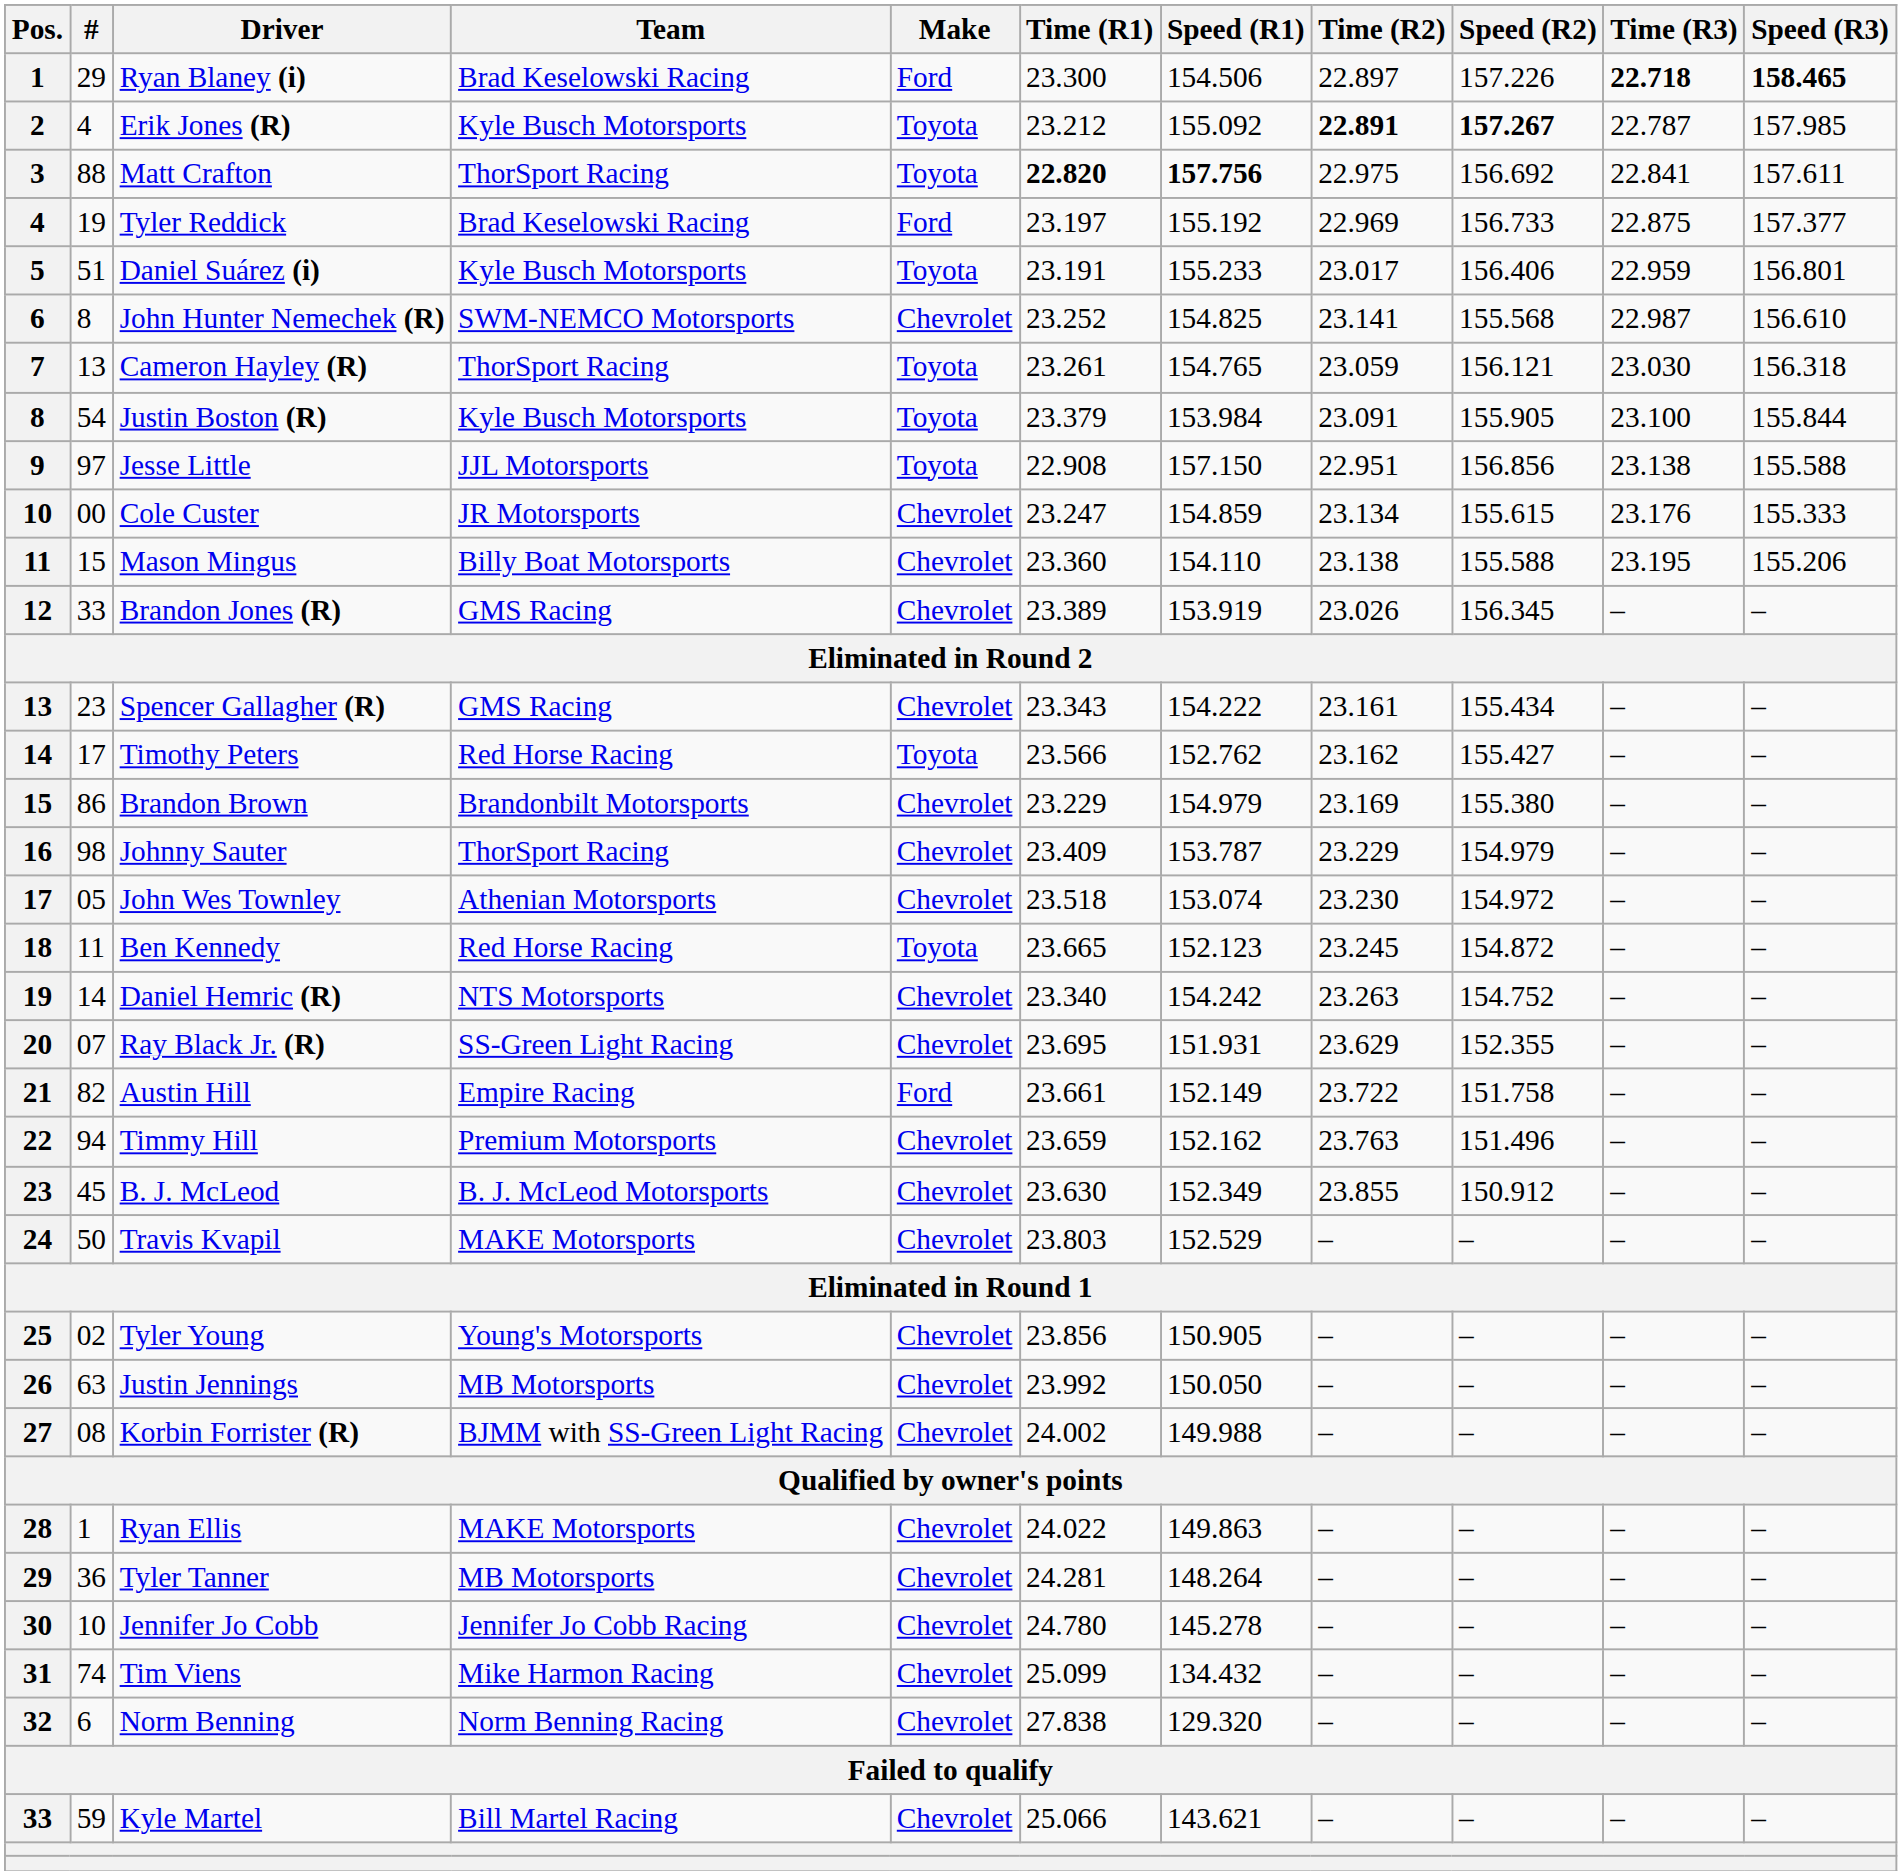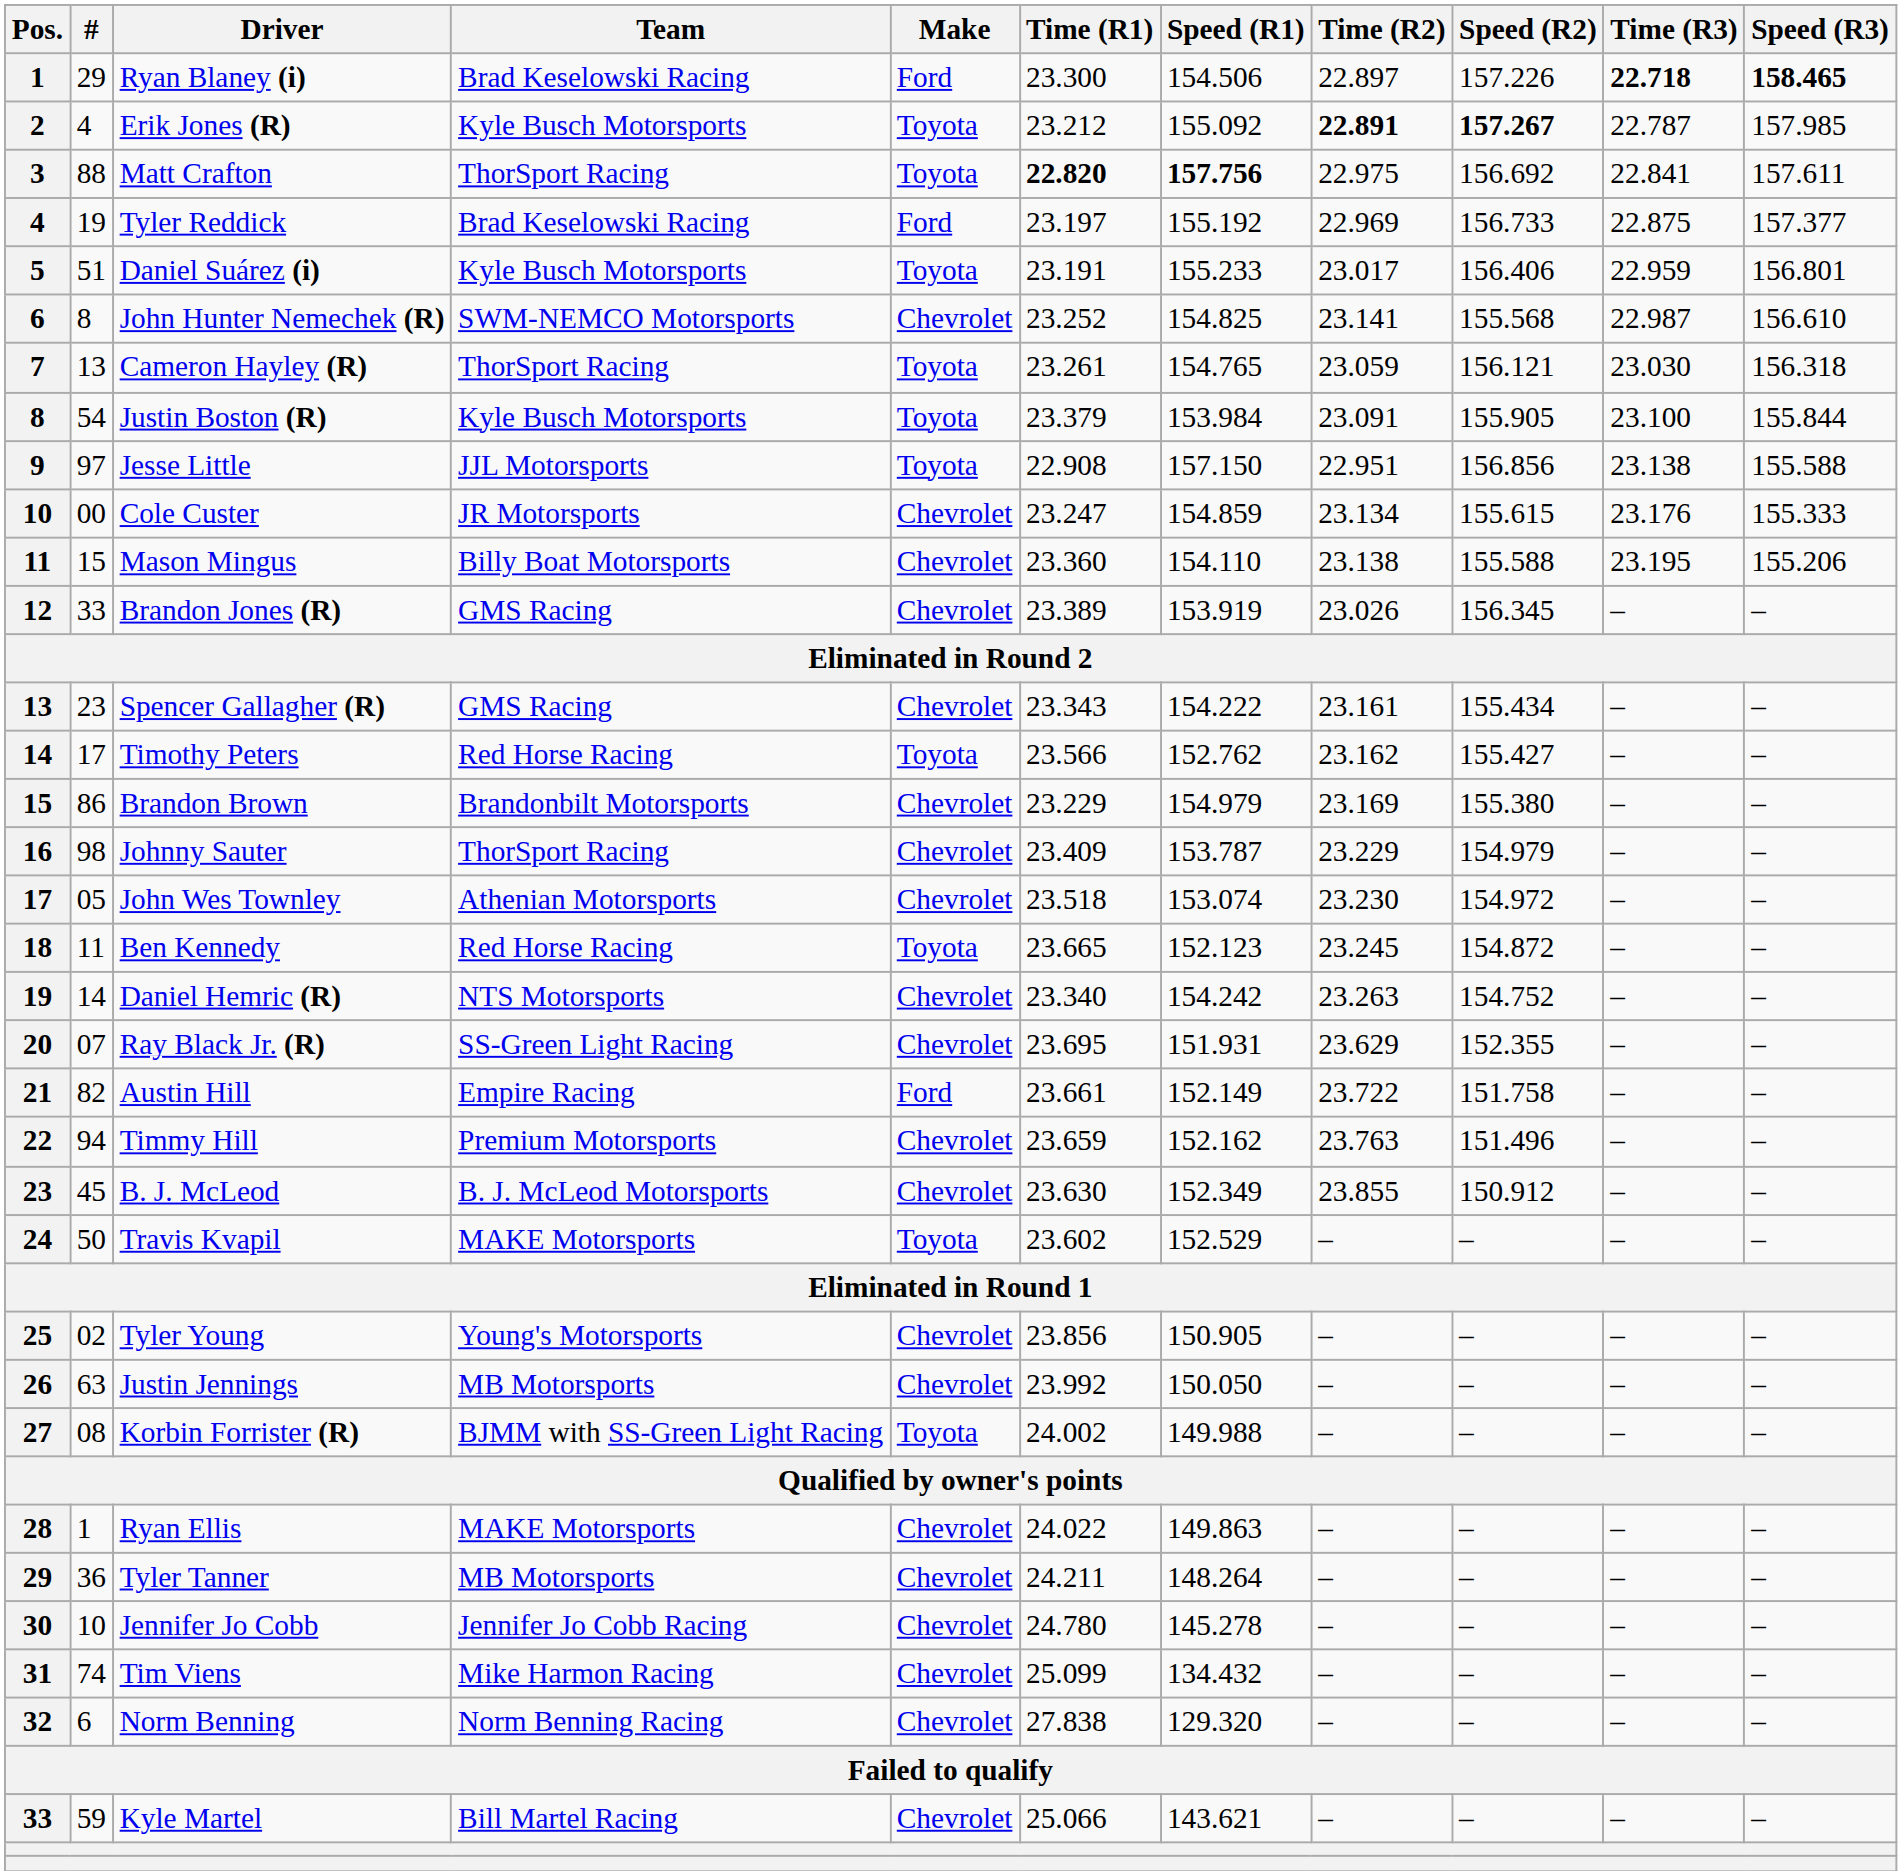 <table class="wikitable" style="font-size:95%">
 <tr>
 <th>Pos.</th>
 <th>#</th>
 <th>Driver</th>
 <th>Team</th>
 <th>Make</th>
 <th>Time (R1)</th>
 <th>Speed (R1)</th>
 <th>Time (R2)</th>
 <th>Speed (R2)</th>
 <th>Time (R3)</th>
 <th>Speed (R3)</th>
 </tr>
 <tr>
 <th>1</th>
 <td>29</td>
 <td><a href='#'>Ryan Blaney</a> <strong>(i)</strong></td>
 <td><a href='#'>Brad Keselowski Racing</a></td>
 <td><a href='#'>Ford</a></td>
 <td>23.300</td>
 <td>154.506</td>
 <td>22.897</td>
 <td>157.226</td>
 <td><strong>22.718</strong></td>
 <td><strong>158.465</strong></td>
 </tr>
 <tr>
 <th>2</th>
 <td>4</td>
 <td><a href='#'>Erik Jones</a> <strong>(R)</strong></td>
 <td><a href='#'>Kyle Busch Motorsports</a></td>
 <td><a href='#'>Toyota</a></td>
 <td>23.212</td>
 <td>155.092</td>
 <td><strong>22.891</strong></td>
 <td><strong>157.267</strong></td>
 <td>22.787</td>
 <td>157.985</td>
 </tr>
 <tr>
 <th>3</th>
 <td>88</td>
 <td><a href='#'>Matt Crafton</a></td>
 <td><a href='#'>ThorSport Racing</a></td>
 <td><a href='#'>Toyota</a></td>
 <td><strong>22.820</strong></td>
 <td><strong>157.756</strong></td>
 <td>22.975</td>
 <td>156.692</td>
 <td>22.841</td>
 <td>157.611</td>
 </tr>
 <tr>
 <th>4</th>
 <td>19</td>
 <td><a href='#'>Tyler Reddick</a></td>
 <td><a href='#'>Brad Keselowski Racing</a></td>
 <td><a href='#'>Ford</a></td>
 <td>23.197</td>
 <td>155.192</td>
 <td>22.969</td>
 <td>156.733</td>
 <td>22.875</td>
 <td>157.377</td>
 </tr>
 <tr>
 <th>5</th>
 <td>51</td>
 <td><a href='#'>Daniel Suárez</a> <strong>(i)</strong></td>
 <td><a href='#'>Kyle Busch Motorsports</a></td>
 <td><a href='#'>Toyota</a></td>
 <td>23.191</td>
 <td>155.233</td>
 <td>23.017</td>
 <td>156.406</td>
 <td>22.959</td>
 <td>156.801</td>
 </tr>
 <tr>
 <th>6</th>
 <td>8</td>
 <td><a href='#'>John Hunter Nemechek</a> <strong>(R)</strong></td>
 <td><a href='#'>SWM-NEMCO Motorsports</a></td>
 <td><a href='#'>Chevrolet</a></td>
 <td>23.252</td>
 <td>154.825</td>
 <td>23.141</td>
 <td>155.568</td>
 <td>22.987</td>
 <td>156.610</td>
 </tr>
 <tr>
 <th>7</th>
 <td>13</td>
 <td><a href='#'>Cameron Hayley</a> <strong>(R)</strong></td>
 <td><a href='#'>ThorSport Racing</a></td>
 <td><a href='#'>Toyota</a></td>
 <td>23.261</td>
 <td>154.765</td>
 <td>23.059</td>
 <td>156.121</td>
 <td>23.030</td>
 <td>156.318</td>
 </tr>
 <tr>
 <th>8</th>
 <td>54</td>
 <td><a href='#'>Justin Boston</a> <strong>(R)</strong></td>
 <td><a href='#'>Kyle Busch Motorsports</a></td>
 <td><a href='#'>Toyota</a></td>
 <td>23.379</td>
 <td>153.984</td>
 <td>23.091</td>
 <td>155.905</td>
 <td>23.100</td>
 <td>155.844</td>
 </tr>
 <tr>
 <th>9</th>
 <td>97</td>
 <td><a href='#'>Jesse Little</a></td>
 <td><a href='#'>JJL Motorsports</a></td>
 <td><a href='#'>Toyota</a></td>
 <td>22.908</td>
 <td>157.150</td>
 <td>22.951</td>
 <td>156.856</td>
 <td>23.138</td>
 <td>155.588</td>
 </tr>
 <tr>
 <th>10</th>
 <td>00</td>
 <td><a href='#'>Cole Custer</a></td>
 <td><a href='#'>JR Motorsports</a></td>
 <td><a href='#'>Chevrolet</a></td>
 <td>23.247</td>
 <td>154.859</td>
 <td>23.134</td>
 <td>155.615</td>
 <td>23.176</td>
 <td>155.333</td>
 </tr>
 <tr>
 <th>11</th>
 <td>15</td>
 <td><a href='#'>Mason Mingus</a></td>
 <td><a href='#'>Billy Boat Motorsports</a></td>
 <td><a href='#'>Chevrolet</a></td>
 <td>23.360</td>
 <td>154.110</td>
 <td>23.138</td>
 <td>155.588</td>
 <td>23.195</td>
 <td>155.206</td>
 </tr>
 <tr>
 <th>12</th>
 <td>33</td>
 <td><a href='#'>Brandon Jones</a> <strong>(R)</strong></td>
 <td><a href='#'>GMS Racing</a></td>
 <td><a href='#'>Chevrolet</a></td>
 <td>23.389</td>
 <td>153.919</td>
 <td>23.026</td>
 <td>156.345</td>
 <td>–</td>
 <td>–</td>
 </tr>
 <tr>
 <th colspan="11">Eliminated in Round 2</th>
 </tr>
 <tr>
 <th>13</th>
 <td>23</td>
 <td><a href='#'>Spencer Gallagher</a> <strong>(R)</strong></td>
 <td><a href='#'>GMS Racing</a></td>
 <td><a href='#'>Chevrolet</a></td>
 <td>23.343</td>
 <td>154.222</td>
 <td>23.161</td>
 <td>155.434</td>
 <td>–</td>
 <td>–</td>
 </tr>
 <tr>
 <th>14</th>
 <td>17</td>
 <td><a href='#'>Timothy Peters</a></td>
 <td><a href='#'>Red Horse Racing</a></td>
 <td><a href='#'>Toyota</a></td>
 <td>23.566</td>
 <td>152.762</td>
 <td>23.162</td>
 <td>155.427</td>
 <td>–</td>
 <td>–</td>
 </tr>
 <tr>
 <th>15</th>
 <td>86</td>
 <td><a href='#'>Brandon Brown</a></td>
 <td><a href='#'>Brandonbilt Motorsports</a></td>
 <td><a href='#'>Chevrolet</a></td>
 <td>23.229</td>
 <td>154.979</td>
 <td>23.169</td>
 <td>155.380</td>
 <td>–</td>
 <td>–</td>
 </tr>
 <tr>
 <th>16</th>
 <td>98</td>
 <td><a href='#'>Johnny Sauter</a></td>
 <td><a href='#'>ThorSport Racing</a></td>
 <td><a href='#'>Chevrolet</a></td>
 <td>23.409</td>
 <td>153.787</td>
 <td>23.229</td>
 <td>154.979</td>
 <td>–</td>
 <td>–</td>
 </tr>
 <tr>
 <th>17</th>
 <td>05</td>
 <td><a href='#'>John Wes Townley</a></td>
 <td><a href='#'>Athenian Motorsports</a></td>
 <td><a href='#'>Chevrolet</a></td>
 <td>23.518</td>
 <td>153.074</td>
 <td>23.230</td>
 <td>154.972</td>
 <td>–</td>
 <td>–</td>
 </tr>
 <tr>
 <th>18</th>
 <td>11</td>
 <td><a href='#'>Ben Kennedy</a></td>
 <td><a href='#'>Red Horse Racing</a></td>
 <td><a href='#'>Toyota</a></td>
 <td>23.665</td>
 <td>152.123</td>
 <td>23.245</td>
 <td>154.872</td>
 <td>–</td>
 <td>–</td>
 </tr>
 <tr>
 <th>19</th>
 <td>14</td>
 <td><a href='#'>Daniel Hemric</a> <strong>(R)</strong></td>
 <td><a href='#'>NTS Motorsports</a></td>
 <td><a href='#'>Chevrolet</a></td>
 <td>23.340</td>
 <td>154.242</td>
 <td>23.263</td>
 <td>154.752</td>
 <td>–</td>
 <td>–</td>
 </tr>
 <tr>
 <th>20</th>
 <td>07</td>
 <td><a href='#'>Ray Black Jr.</a> <strong>(R)</strong></td>
 <td><a href='#'>SS-Green Light Racing</a></td>
 <td><a href='#'>Chevrolet</a></td>
 <td>23.695</td>
 <td>151.931</td>
 <td>23.629</td>
 <td>152.355</td>
 <td>–</td>
 <td>–</td>
 </tr>
 <tr>
 <th>21</th>
 <td>82</td>
 <td><a href='#'>Austin Hill</a></td>
 <td><a href='#'>Empire Racing</a></td>
 <td><a href='#'>Ford</a></td>
 <td>23.661</td>
 <td>152.149</td>
 <td>23.722</td>
 <td>151.758</td>
 <td>–</td>
 <td>–</td>
 </tr>
 <tr>
 <th>22</th>
 <td>94</td>
 <td><a href='#'>Timmy Hill</a></td>
 <td><a href='#'>Premium Motorsports</a></td>
 <td><a href='#'>Chevrolet</a></td>
 <td>23.659</td>
 <td>152.162</td>
 <td>23.763</td>
 <td>151.496</td>
 <td>–</td>
 <td>–</td>
 </tr>
 <tr>
 <th>23</th>
 <td>45</td>
 <td><a href='#'>B. J. McLeod</a></td>
 <td><a href='#'>B. J. McLeod Motorsports</a></td>
 <td><a href='#'>Chevrolet</a></td>
 <td>23.630</td>
 <td>152.349</td>
 <td>23.855</td>
 <td>150.912</td>
 <td>–</td>
 <td>–</td>
 </tr>
 <tr>
 <th>24</th>
 <td>50</td>
 <td><a href='#'>Travis Kvapil</a></td>
 <td><a href='#'>MAKE Motorsports</a></td>
-<td><a href='#'>Chevrolet</a></td>
-<td>23.803</td>
+<td><a href='#'>Toyota</a></td>
+<td>23.602</td>
 <td>152.529</td>
 <td>–</td>
 <td>–</td>
 <td>–</td>
 <td>–</td>
 </tr>
 <tr>
 <th colspan="11">Eliminated in Round 1</th>
 </tr>
 <tr>
 <th>25</th>
 <td>02</td>
 <td><a href='#'>Tyler Young</a></td>
 <td><a href='#'>Young's Motorsports</a></td>
 <td><a href='#'>Chevrolet</a></td>
 <td>23.856</td>
 <td>150.905</td>
 <td>–</td>
 <td>–</td>
 <td>–</td>
 <td>–</td>
 </tr>
 <tr>
 <th>26</th>
 <td>63</td>
 <td><a href='#'>Justin Jennings</a></td>
 <td><a href='#'>MB Motorsports</a></td>
 <td><a href='#'>Chevrolet</a></td>
 <td>23.992</td>
 <td>150.050</td>
 <td>–</td>
 <td>–</td>
 <td>–</td>
 <td>–</td>
 </tr>
 <tr>
 <th>27</th>
 <td>08</td>
 <td><a href='#'>Korbin Forrister</a> <strong>(R)</strong></td>
 <td><a href='#'>BJMM</a> with <a href='#'>SS-Green Light Racing</a></td>
-<td><a href='#'>Chevrolet</a></td>
+<td><a href='#'>Toyota</a></td>
 <td>24.002</td>
 <td>149.988</td>
 <td>–</td>
 <td>–</td>
 <td>–</td>
 <td>–</td>
 </tr>
 <tr>
 <th colspan="11">Qualified by owner's points</th>
 </tr>
 <tr>
 <th>28</th>
 <td>1</td>
 <td><a href='#'>Ryan Ellis</a></td>
 <td><a href='#'>MAKE Motorsports</a></td>
 <td><a href='#'>Chevrolet</a></td>
 <td>24.022</td>
 <td>149.863</td>
 <td>–</td>
 <td>–</td>
 <td>–</td>
 <td>–</td>
 </tr>
 <tr>
 <th>29</th>
 <td>36</td>
 <td><a href='#'>Tyler Tanner</a></td>
 <td><a href='#'>MB Motorsports</a></td>
 <td><a href='#'>Chevrolet</a></td>
-<td>24.281</td>
+<td>24.211</td>
 <td>148.264</td>
 <td>–</td>
 <td>–</td>
 <td>–</td>
 <td>–</td>
 </tr>
 <tr>
 <th>30</th>
 <td>10</td>
 <td><a href='#'>Jennifer Jo Cobb</a></td>
 <td><a href='#'>Jennifer Jo Cobb Racing</a></td>
 <td><a href='#'>Chevrolet</a></td>
 <td>24.780</td>
 <td>145.278</td>
 <td>–</td>
 <td>–</td>
 <td>–</td>
 <td>–</td>
 </tr>
 <tr>
 <th>31</th>
 <td>74</td>
 <td><a href='#'>Tim Viens</a></td>
 <td><a href='#'>Mike Harmon Racing</a></td>
 <td><a href='#'>Chevrolet</a></td>
 <td>25.099</td>
 <td>134.432</td>
 <td>–</td>
 <td>–</td>
 <td>–</td>
 <td>–</td>
 </tr>
 <tr>
 <th>32</th>
 <td>6</td>
 <td><a href='#'>Norm Benning</a></td>
 <td><a href='#'>Norm Benning Racing</a></td>
 <td><a href='#'>Chevrolet</a></td>
 <td>27.838</td>
 <td>129.320</td>
 <td>–</td>
 <td>–</td>
 <td>–</td>
 <td>–</td>
 </tr>
 <tr>
 <th colspan="11">Failed to qualify</th>
 </tr>
 <tr>
 <th>33</th>
 <td>59</td>
 <td><a href='#'>Kyle Martel</a></td>
 <td><a href='#'>Bill Martel Racing</a></td>
 <td><a href='#'>Chevrolet</a></td>
 <td>25.066</td>
 <td>143.621</td>
 <td>–</td>
 <td>–</td>
 <td>–</td>
 <td>–</td>
 </tr>
 <tr>
 <th colspan="11"></th>
 </tr>
 <tr>
 <th colspan="11"></th>
 </tr>
 </table>
